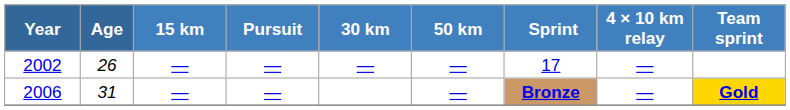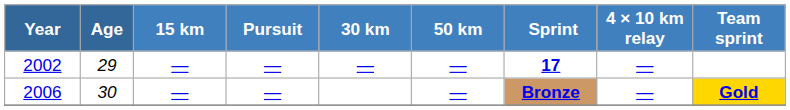 <table class="wikitable" style="font-size:95%; text-align:center; border:grey solid 1px; border-collapse:collapse; background:#ffffff;">
 <tr>
 <th style="background-color:#369; color:white; width:60px;"> Year </th>
 <th style="background-color:#369; color:white; width:40px;"> Age </th>
 <th style="background-color:#4180be; color:white; width:75px;"> 15 km </th>
 <th style="background-color:#4180be; color:white; width:75px;"> Pursuit </th>
 <th style="background-color:#4180be; color:white; width:75px;"> 30 km </th>
 <th style="background-color:#4180be; color:white; width:75px;"> 50 km </th>
 <th style="background-color:#4180be; color:white; width:75px;"> Sprint</th>
 <th style="background-color:#4180be; color:white; width:75px;"> 4 × 10 km <br> relay </th>
 <th style="background-color:#4180be; color:white; width:75px;"> Team <br> sprint </th>
 </tr>
 <tr>
 <td><a href='#'>2002</a></td>
-<td><em>26</em></td>
+<td><em>29</em></td>
 <td><a href='#'>—</a></td>
 <td><a href='#'>—</a></td>
 <td><a href='#'>—</a></td>
 <td><a href='#'>—</a></td>
-<td><a href='#'>17</a></td>
+<td><strong><a href='#'>17</a></strong></td>
 <td><a href='#'>—</a></td>
 <td></td>
 </tr>
 <tr>
 <td><a href='#'>2006</a></td>
-<td><em>31</em></td>
+<td><em>30</em></td>
 <td><a href='#'>—</a></td>
 <td><a href='#'>—</a></td>
 <td></td>
 <td><a href='#'>—</a></td>
 <td bgcolor="cc9966"><a href='#'><strong>Bronze</strong></a></td>
 <td><a href='#'>—</a></td>
 <td style="background:gold;"><a href='#'><strong>Gold</strong></a></td>
 </tr>
 <tr>
 </tr>
 </table>
